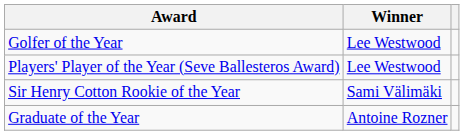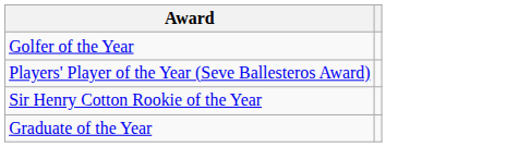 <table class="wikitable">
 <tr>
 <th>Award</th>
-<th>Winner</th>
 <th></th>
 </tr>
 <tr>
 <td><a href='#'>Golfer of the Year</a></td>
-<td> <a href='#'>Lee Westwood</a></td>
 <td></td>
 </tr>
 <tr>
 <td><a href='#'>Players' Player of the Year (Seve Ballesteros Award)</a></td>
-<td> <a href='#'>Lee Westwood</a></td>
 <td></td>
 </tr>
 <tr>
 <td><a href='#'>Sir Henry Cotton Rookie of the Year</a></td>
-<td> <a href='#'>Sami Välimäki</a></td>
 <td></td>
 </tr>
 <tr>
 <td><a href='#'>Graduate of the Year</a></td>
-<td> <a href='#'>Antoine Rozner</a></td>
 <td></td>
 </tr>
 </table>
